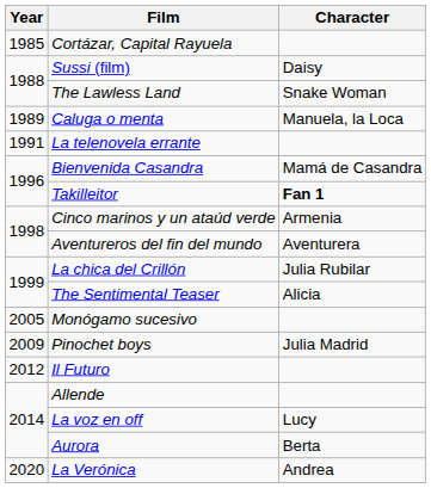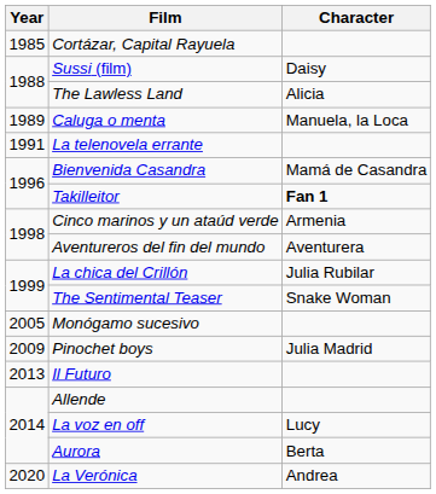 <table class="wikitable">
 <tr>
 <th>Year</th>
 <th>Film</th>
 <th>Character</th>
 </tr>
 <tr>
 <td>1985</td>
 <td><em>Cortázar, Capital Rayuela</em></td>
 <td></td>
 </tr>
 <tr>
 <td rowspan="2">1988</td>
 <td><a href='#'><em>Sussi</em> (film)</a></td>
 <td>Daisy</td>
 </tr>
 <tr>
 <td><em>The Lawless Land</em></td>
-<td>Snake Woman</td>
+<td>Alicia</td>
 </tr>
 <tr>
 <td>1989</td>
 <td><em><a href='#'>Caluga o menta</a></em></td>
 <td>Manuela, la Loca</td>
 </tr>
 <tr>
 <td>1991</td>
 <td><em><a href='#'>La telenovela errante</a></em></td>
 <td></td>
 </tr>
 <tr>
 <td rowspan="2">1996</td>
 <td><em><a href='#'>Bienvenida Casandra</a></em></td>
 <td>Mamá de Casandra</td>
 </tr>
 <tr>
 <td><em><a href='#'>Takilleitor</a></em></td>
 <td><strong>Fan 1</strong></td>
 </tr>
 <tr>
 <td rowspan="2">1998</td>
 <td><em>Cinco marinos y un ataúd verde</em></td>
 <td>Armenia</td>
 </tr>
 <tr>
 <td><em>Aventureros del fin del mundo</em></td>
 <td>Aventurera</td>
 </tr>
 <tr>
 <td rowspan="2">1999</td>
 <td><em><a href='#'>La chica del Crillón</a></em></td>
 <td>Julia Rubilar</td>
 </tr>
 <tr>
 <td><em><a href='#'>The Sentimental Teaser</a></em></td>
-<td>Alicia</td>
+<td>Snake Woman</td>
 </tr>
 <tr>
 <td>2005</td>
 <td><em>Monógamo sucesivo</em></td>
 <td></td>
 </tr>
 <tr>
 <td>2009</td>
 <td><em>Pinochet boys</em></td>
 <td>Julia Madrid</td>
 </tr>
 <tr>
-<td>2012</td>
+<td>2013</td>
 <td><em><a href='#'>Il Futuro</a></em></td>
 <td></td>
 </tr>
 <tr>
 <td rowspan="3">2014</td>
 <td><em>Allende</em></td>
 <td></td>
 </tr>
 <tr>
 <td><em><a href='#'>La voz en off</a></em></td>
 <td>Lucy</td>
 </tr>
 <tr>
 <td><em><a href='#'>Aurora</a></em></td>
 <td>Berta</td>
 </tr>
 <tr>
 <td>2020</td>
 <td><em><a href='#'>La Verónica</a></em></td>
 <td>Andrea</td>
 </tr>
 </table>
